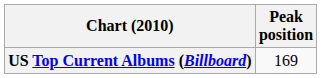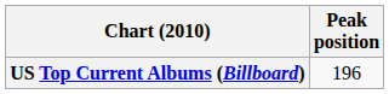 <table class="wikitable plainrowheaders sortable">
 <tr>
 <th scope="col">Chart (2010)</th>
 <th scope="col">Peak<br>position</th>
 </tr>
 <tr>
 <th scope="row">US <a href='#'>Top Current Albums</a> (<em><a href='#'>Billboard</a></em>)</th>
-<td align=center>169</td>
+<td align=center>196</td>
 </tr>
 <tr>
 </tr>
 <tr>
 </tr>
 </table>
